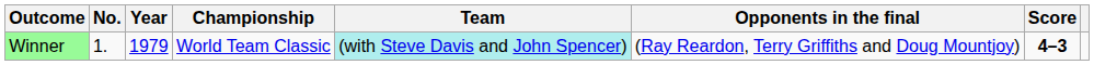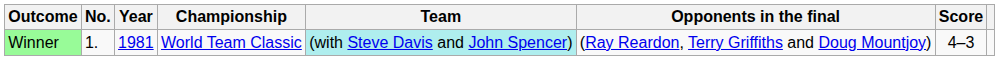 <table class="wikitable">
 <tr>
 <th scope="col">Outcome</th>
 <th scope="col">No.</th>
 <th scope="col">Year</th>
 <th scope="col">Championship</th>
 <th scope="col">Team</th>
 <th scope="col">Opponents in the final</th>
 <th scope="col">Score</th>
 <th scope="col"></th>
 </tr>
 <tr>
 <td style="background:#98FB98">Winner</td>
 <td>1.</td>
-<td><a href='#'>1979</a></td>
+<td><a href='#'>1981</a></td>
 <td><a href='#'>World Team Classic</a></td>
 <td style="background: paleturquoise;"> (with <a href='#'>Steve Davis</a> and <a href='#'>John Spencer</a>)</td>
 <td> (<a href='#'>Ray Reardon</a>, <a href='#'>Terry Griffiths</a> and <a href='#'>Doug Mountjoy</a>)</td>
-<td align="center"><strong>4–3</strong></td>
+<td align="center">4–3</td>
 <td></td>
 </tr>
 </table>
